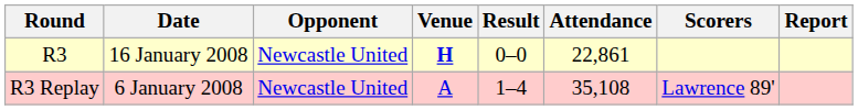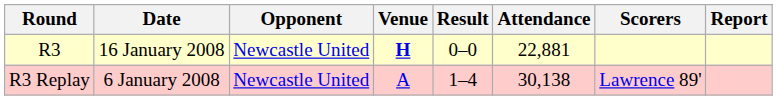 <table class="wikitable" style="font-size:100%; text-align:center">
 <tr>
 <th>Round</th>
 <th>Date</th>
 <th>Opponent</th>
 <th>Venue</th>
 <th>Result</th>
 <th>Attendance</th>
 <th>Scorers</th>
 <th>Report</th>
 </tr>
 <tr style="background-color: #FFFFCC;">
 <td>R3</td>
 <td>16 January 2008</td>
 <td><a href='#'>Newcastle United</a></td>
 <td><strong><a href='#'>H</a></strong></td>
 <td>0–0</td>
-<td>22,861</td>
+<td>22,881</td>
 <td></td>
 <td></td>
 </tr>
 <tr style="background-color: #FFCCCC;">
 <td>R3 Replay</td>
 <td>6 January 2008</td>
 <td><a href='#'>Newcastle United</a></td>
 <td><a href='#'>A</a></td>
 <td>1–4</td>
-<td>35,108</td>
+<td>30,138</td>
 <td><a href='#'>Lawrence</a> 89'</td>
 <td></td>
 </tr>
 </table>
